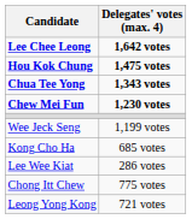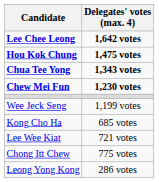 <table class=wikitable style=text-align:center>
 <tr>
 <th>Candidate</th>
 <th>Delegates' votes<br>(max. 4)</th>
 </tr>
 <tr>
 <td align=left><strong><a href='#'>Lee Chee Leong</a></strong></td>
 <td><strong>1,642 votes</strong></td>
 </tr>
 <tr>
 <td align=left><strong><a href='#'>Hou Kok Chung</a></strong></td>
 <td><strong>1,475 votes</strong></td>
 </tr>
 <tr>
 <td align=left><strong><a href='#'>Chua Tee Yong</a></strong></td>
 <td><strong>1,343 votes</strong></td>
 </tr>
 <tr>
 <td align=left><strong><a href='#'>Chew Mei Fun</a></strong></td>
 <td><strong>1,230 votes</strong></td>
 </tr>
 <tr>
 <td colspan=3 bgcolor=dcdcdc></td>
 </tr>
 <tr>
 <td align=left><a href='#'>Wee Jeck Seng</a></td>
 <td>1,199 votes</td>
 </tr>
 <tr>
 <td align=left><a href='#'>Kong Cho Ha</a></td>
 <td>685 votes</td>
 </tr>
 <tr>
 <td align=left><a href='#'>Lee Wee Kiat</a></td>
-<td>286 votes</td>
+<td>721 votes</td>
 </tr>
 <tr>
 <td align=left><a href='#'>Chong Itt Chew</a></td>
 <td>775 votes</td>
 </tr>
 <tr>
 <td align=left><a href='#'>Leong Yong Kong</a></td>
-<td>721 votes</td>
+<td>286 votes</td>
 </tr>
 </table>
